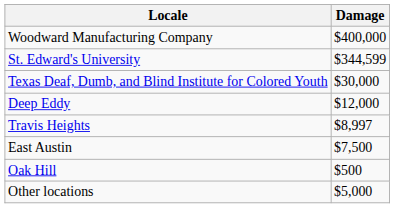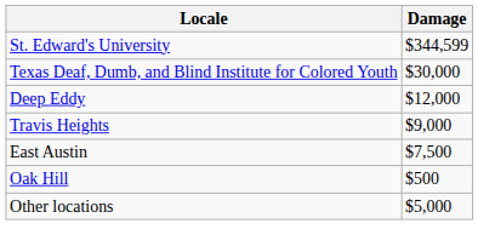 <table class="wikitable sortable" style="float:right; margin:0 0 0.5em 1em; float:right;">
 <tr style="text-align:center;">
 <th>Locale</th>
 <th>Damage</th>
-</tr>
-<tr>
-<td>Woodward Manufacturing Company</td>
-<td>$400,000</td>
 </tr>
 <tr>
 <td><a href='#'>St. Edward's University</a></td>
 <td>$344,599</td>
 </tr>
 <tr>
 <td><a href='#'>Texas Deaf, Dumb, and Blind Institute for Colored Youth</a></td>
 <td>$30,000</td>
 </tr>
 <tr>
 <td><a href='#'>Deep Eddy</a></td>
 <td>$12,000</td>
 </tr>
 <tr>
 <td><a href='#'>Travis Heights</a></td>
-<td>$8,997</td>
+<td>$9,000</td>
 </tr>
 <tr>
 <td>East Austin</td>
 <td>$7,500</td>
 </tr>
 <tr>
 <td><a href='#'>Oak Hill</a></td>
 <td>$500</td>
 </tr>
 <tr>
 <td>Other locations</td>
 <td>$5,000</td>
 </tr>
 </table>
